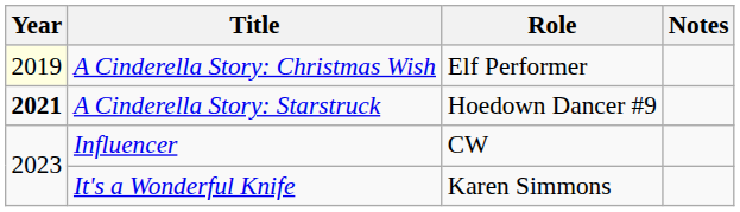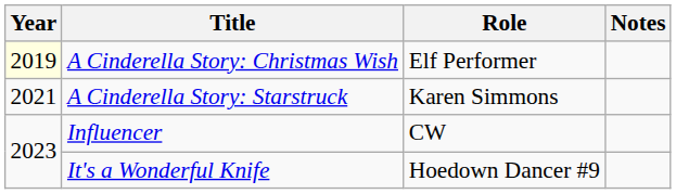 <table class="wikitable">
 <tr>
 <th>Year</th>
 <th>Title</th>
 <th>Role</th>
 <th>Notes</th>
 </tr>
 <tr>
 <td style="background: lightyellow;">2019</td>
 <td><em><a href='#'>A Cinderella Story: Christmas Wish</a></em></td>
 <td>Elf Performer</td>
 <td></td>
 </tr>
 <tr>
-<td><strong>2021</strong></td>
+<td>2021</td>
 <td><em><a href='#'>A Cinderella Story: Starstruck</a></em></td>
-<td>Hoedown Dancer #9</td>
+<td>Karen Simmons</td>
 <td></td>
 </tr>
 <tr>
 <td rowspan="2">2023</td>
 <td><a href='#'><em>Influencer</em></a></td>
 <td>CW</td>
 <td></td>
 </tr>
 <tr>
 <td><em><a href='#'>It's a Wonderful Knife</a></em></td>
-<td>Karen Simmons</td>
+<td>Hoedown Dancer #9</td>
 <td></td>
 </tr>
 </table>
